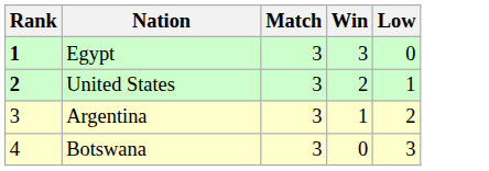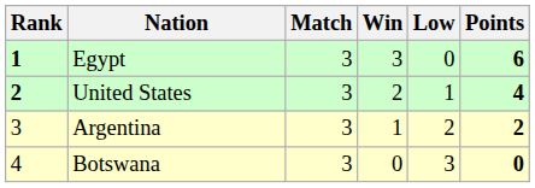 <table class="wikitable">
 <tr>
 <th width=20>Rank</th>
 <th width=150>Nation</th>
 <th width=20>Match</th>
 <th width=20>Win</th>
 <th width=20>Low</th>
+<th width=20>Points</th>
 </tr>
 <tr align="right" style="background:#ccffcc;">
 <td align="left"><strong>1</strong></td>
 <td align="left"> Egypt</td>
 <td>3</td>
 <td>3</td>
 <td>0</td>
+<td><strong>6</strong></td>
 </tr>
 <tr align="right" style="background:#ccffcc;">
 <td align="left"><strong>2</strong></td>
 <td align="left"> United States</td>
 <td>3</td>
 <td>2</td>
 <td>1</td>
+<td><strong>4</strong></td>
 </tr>
 <tr align="right" style="background:#ffffcc;">
 <td align="left">3</td>
 <td align="left"> Argentina</td>
 <td>3</td>
 <td>1</td>
 <td>2</td>
+<td><strong>2</strong></td>
 </tr>
 <tr align="right" style="background:#ffffcc;">
 <td align="left">4</td>
 <td align="left"> Botswana</td>
 <td>3</td>
 <td>0</td>
 <td>3</td>
+<td><strong>0</strong></td>
 </tr>
 </table>
